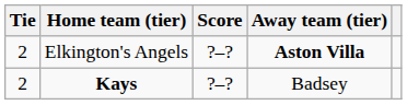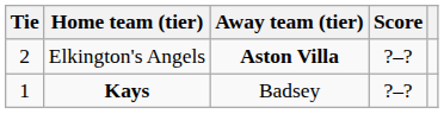 <table class="wikitable" style="text-align:center; font-size:85%">
 <tr>
 <th>Tie</th>
 <th>Home team (tier)</th>
+<th>Away team (tier)</th>
 <th>Score</th>
-<th>Away team (tier)</th>
 <th></th>
 </tr>
 <tr>
 <td align="center">2</td>
 <td>Elkington's Angels</td>
+<td><strong>Aston Villa</strong></td>
 <td align="center">?–?</td>
-<td><strong>Aston Villa</strong></td>
 <td></td>
 </tr>
 <tr>
-<td align="center">2</td>
+<td align="center">1</td>
 <td><strong>Kays</strong></td>
+<td>Badsey</td>
 <td align="center">?–?</td>
-<td>Badsey</td>
 <td></td>
 </tr>
 </table>
